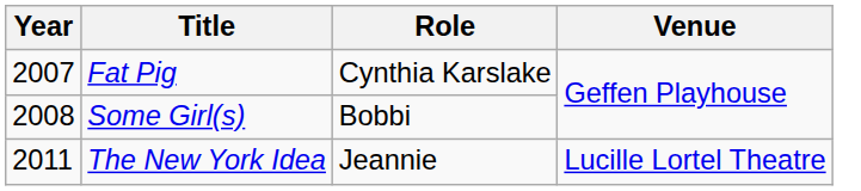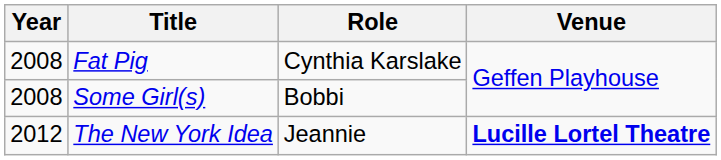 <table class="wikitable sortable">
 <tr>
 <th>Year</th>
 <th>Title</th>
 <th>Role</th>
 <th>Venue</th>
 </tr>
 <tr>
-<td>2007</td>
+<td>2008</td>
 <td><em><a href='#'>Fat Pig</a></em></td>
 <td>Cynthia Karslake</td>
 <td rowspan="2"><a href='#'>Geffen Playhouse</a></td>
 </tr>
 <tr>
 <td>2008</td>
 <td><em><a href='#'>Some Girl(s)</a></em></td>
 <td>Bobbi</td>
 </tr>
 <tr>
-<td>2011</td>
+<td>2012</td>
 <td><em><a href='#'>The New York Idea</a></em></td>
 <td>Jeannie</td>
-<td><a href='#'>Lucille Lortel Theatre</a></td>
+<td><strong><a href='#'>Lucille Lortel Theatre</a></strong></td>
 </tr>
 </table>
